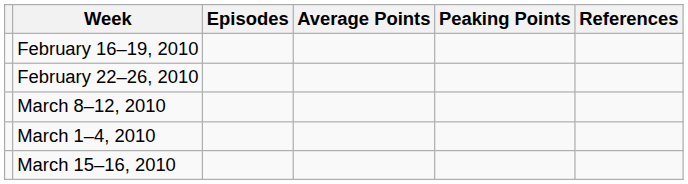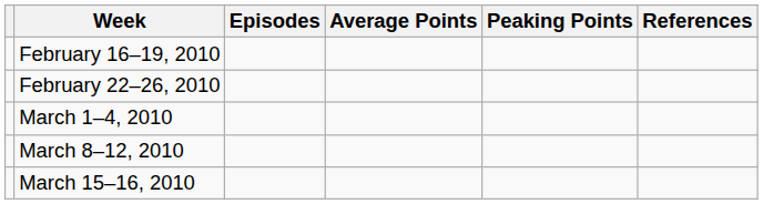 <table class="wikitable">
 <tr>
 <th></th>
 <th>Week</th>
 <th>Episodes</th>
 <th>Average Points</th>
 <th>Peaking Points</th>
 <th>References</th>
 </tr>
 <tr>
 <td></td>
 <td>February 16–19, 2010</td>
 <td></td>
 <td></td>
 <td></td>
 <td></td>
 </tr>
 <tr>
 <td></td>
 <td>February 22–26, 2010</td>
 <td></td>
 <td></td>
 <td></td>
 <td></td>
 </tr>
 <tr>
 <td></td>
-<td>March 8–12, 2010</td>
+<td>March 1–4, 2010</td>
 <td></td>
 <td></td>
 <td></td>
 <td></td>
 </tr>
 <tr>
 <td></td>
-<td>March 1–4, 2010</td>
+<td>March 8–12, 2010</td>
 <td></td>
 <td></td>
 <td></td>
 <td></td>
 </tr>
 <tr>
 <td></td>
 <td>March 15–16, 2010</td>
 <td></td>
 <td></td>
 <td></td>
 <td></td>
 </tr>
 </table>
